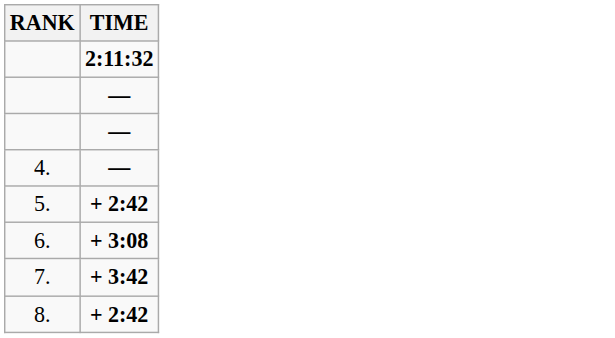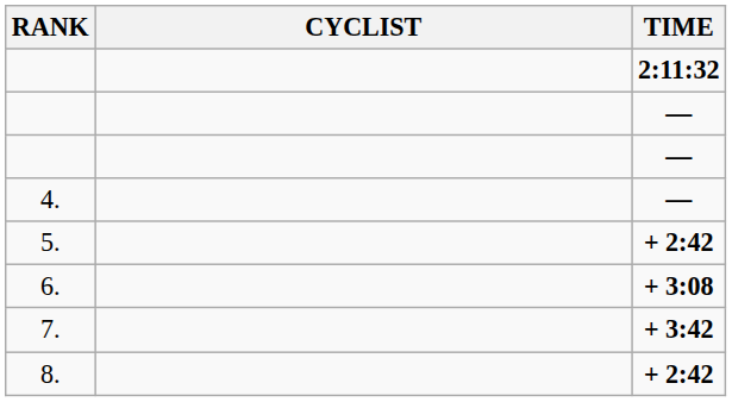 <table class="wikitable" style="font-size:95%;">
 <tr>
 <th>RANK</th>
+<th align="left" style="width: 20em">CYCLIST</th>
 <th>TIME</th>
 </tr>
 <tr>
 <td align="center"></td>
+<td></td>
 <td align="center"><strong>2:11:32</strong></td>
 </tr>
 <tr>
 <td align="center"></td>
+<td></td>
 <td align="center"><strong>—</strong></td>
 </tr>
 <tr>
 <td align="center"></td>
+<td></td>
 <td align="center"><strong>—</strong></td>
 </tr>
 <tr>
 <td align="center">4.</td>
+<td></td>
 <td align="center"><strong>—</strong></td>
 </tr>
 <tr>
 <td align="center">5.</td>
+<td></td>
 <td align="center"><strong>+ 2:42</strong></td>
 </tr>
 <tr>
 <td align="center">6.</td>
+<td></td>
 <td align="center"><strong>+ 3:08</strong></td>
 </tr>
 <tr>
 <td align="center">7.</td>
+<td></td>
 <td align="center"><strong>+ 3:42</strong></td>
 </tr>
 <tr>
 <td align="center">8.</td>
+<td></td>
 <td align="center"><strong>+ 2:42</strong></td>
 </tr>
 </table>
